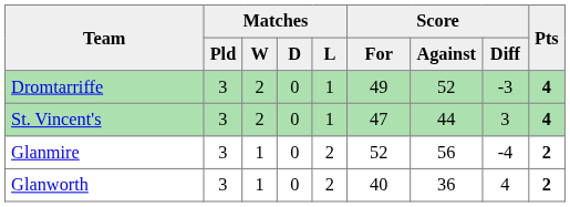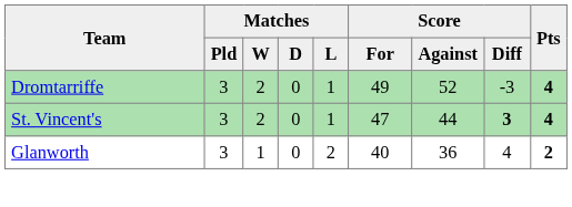 <table style=border-collapse:collapse border=1 cellspacing=0 cellpadding=5>
 <tr align=center bgcolor=#efefef>
 <th rowspan=2 width=165>Team</th>
 <th colspan=4>Matches</th>
 <th colspan=3>Score</th>
 <th rowspan=2width=20>Pts</th>
 </tr>
 <tr align=center bgcolor=#efefef>
 <th width=20>Pld</th>
 <th width=20>W</th>
 <th width=20>D</th>
 <th width=20>L</th>
 <th width=45>For</th>
 <th width=45>Against</th>
 <th width=30>Diff</th>
 </tr>
 <tr align=center style="background:#ACE1AF;">
 <td style="text-align:left;"><a href='#'>Dromtarriffe</a></td>
 <td>3</td>
 <td>2</td>
 <td>0</td>
 <td>1</td>
 <td>49</td>
 <td>52</td>
 <td>-3</td>
 <td><strong>4</strong></td>
 </tr>
 <tr align=center style="background:#ACE1AF;">
 <td style="text-align:left;"><a href='#'>St. Vincent's</a></td>
 <td>3</td>
 <td>2</td>
 <td>0</td>
 <td>1</td>
 <td>47</td>
 <td>44</td>
-<td>3</td>
+<td><strong>3</strong></td>
 <td><strong>4</strong></td>
-</tr>
-<tr align=center>
-<td style="text-align:left;"><a href='#'>Glanmire</a></td>
-<td>3</td>
-<td>1</td>
-<td>0</td>
-<td>2</td>
-<td>52</td>
-<td>56</td>
-<td>-4</td>
-<td><strong>2</strong></td>
 </tr>
 <tr align=center>
 <td style="text-align:left;"><a href='#'>Glanworth</a></td>
 <td>3</td>
 <td>1</td>
 <td>0</td>
 <td>2</td>
 <td>40</td>
 <td>36</td>
 <td>4</td>
 <td><strong>2</strong></td>
 </tr>
 </table>
